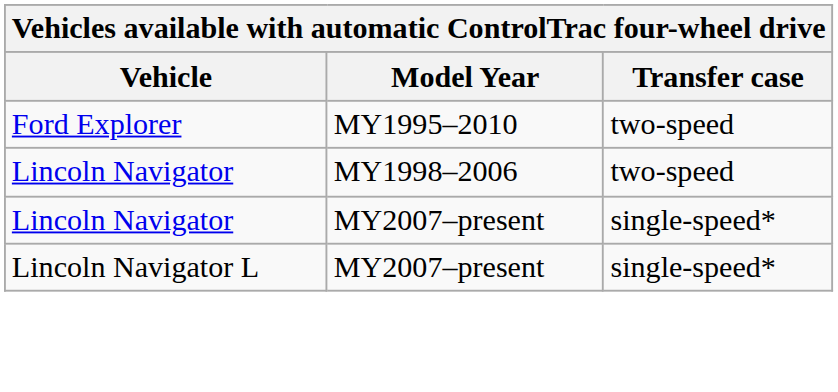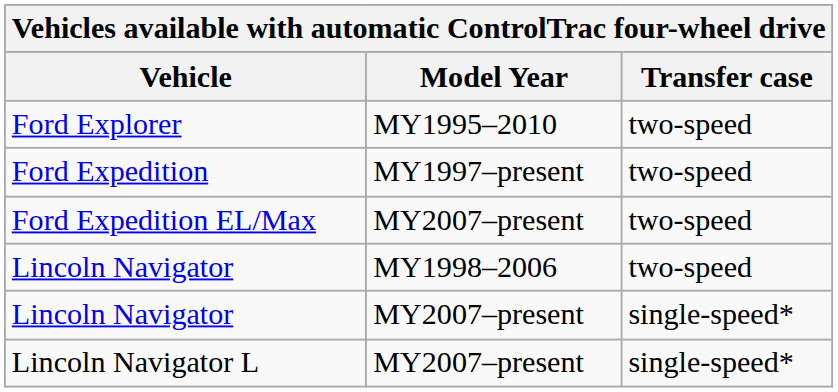 <table class="wikitable">
 <tr>
 <th colspan=3>Vehicles available with automatic ControlTrac four-wheel drive</th>
 </tr>
 <tr>
 <th>Vehicle</th>
 <th>Model Year</th>
 <th>Transfer case</th>
 </tr>
 <tr>
 <td><a href='#'>Ford Explorer</a></td>
 <td>MY1995–2010</td>
+<td>two-speed</td>
+</tr>
+<tr>
+<td><a href='#'>Ford Expedition</a></td>
+<td>MY1997–present</td>
+<td>two-speed</td>
+</tr>
+<tr>
+<td><a href='#'>Ford Expedition EL/Max</a></td>
+<td>MY2007–present</td>
 <td>two-speed</td>
 </tr>
 <tr>
 <td><a href='#'>Lincoln Navigator</a></td>
 <td>MY1998–2006</td>
 <td>two-speed</td>
 </tr>
 <tr>
 <td><a href='#'>Lincoln Navigator</a></td>
 <td>MY2007–present</td>
 <td>single-speed*</td>
 </tr>
 <tr>
 <td>Lincoln Navigator L</td>
 <td>MY2007–present</td>
 <td>single-speed*</td>
 </tr>
 </table>
